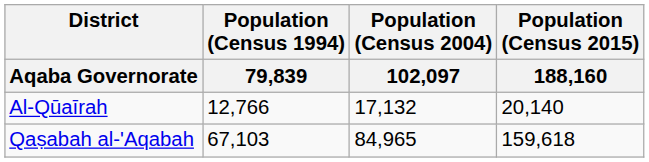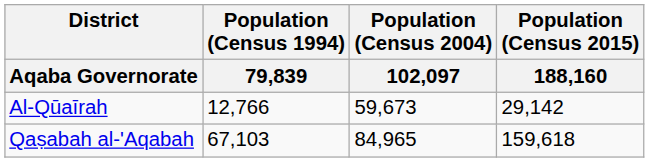 <table class="wikitable sortable" style="margin-left:auto;margin-right:auto" style="text-align:right;">
 <tr bgcolor="#ececec" valign=top>
 <th>District</th>
 <th>Population<br>(Census 1994)</th>
 <th>Population<br>(Census 2004)</th>
 <th>Population<br>(Census 2015)</th>
 </tr>
 <tr bgcolor="#ececec" valign=top>
 <th align="center">Aqaba Governorate</th>
 <th>79,839</th>
 <th>102,097</th>
 <th>188,160</th>
 </tr>
 <tr>
 <td align="left"><a href='#'>Al-Qūaīrah</a></td>
 <td>12,766</td>
-<td>17,132</td>
-<td>20,140</td>
+<td>59,673</td>
+<td>29,142</td>
 </tr>
 <tr>
 <td align="left"><a href='#'>Qaṣabah al-'Aqabah</a></td>
 <td>67,103</td>
 <td>84,965</td>
 <td>159,618</td>
 </tr>
 </table>
